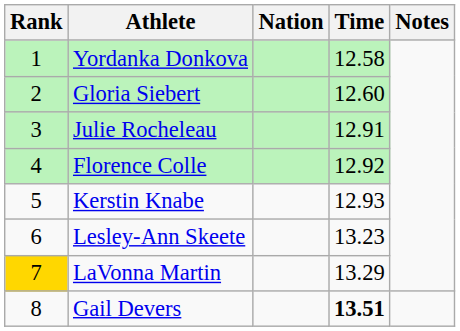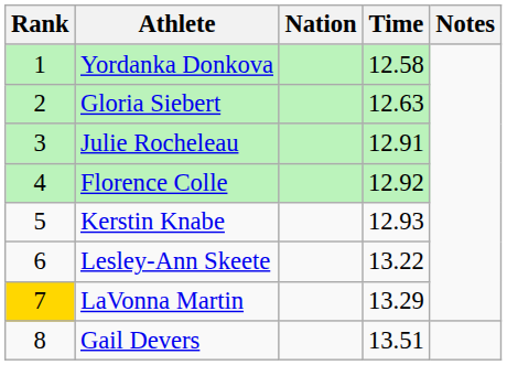 <table class="wikitable sortable" style="text-align:center">
 <tr>
 <th>Rank</th>
 <th>Athlete</th>
 <th>Nation</th>
 <th>Time</th>
 <th>Notes</th>
 </tr>
 <tr style="background:#bbf3bb;">
 <td>1</td>
 <td align=left><a href='#'>Yordanka Donkova</a></td>
 <td align=left></td>
 <td>12.58</td>
 </tr>
 <tr style="background:#bbf3bb;">
 <td>2</td>
 <td align=left><a href='#'>Gloria Siebert</a></td>
 <td align=left></td>
-<td>12.60</td>
+<td>12.63</td>
 </tr>
 <tr style="background:#bbf3bb;">
 <td>3</td>
 <td align=left><a href='#'>Julie Rocheleau</a></td>
 <td align=left></td>
 <td>12.91</td>
 </tr>
 <tr style="background:#bbf3bb;">
 <td>4</td>
 <td align=left><a href='#'>Florence Colle</a></td>
 <td align=left></td>
 <td>12.92</td>
 </tr>
 <tr>
 <td>5</td>
 <td align=left><a href='#'>Kerstin Knabe</a></td>
 <td align=left></td>
 <td>12.93</td>
 </tr>
 <tr>
 <td>6</td>
 <td align=left><a href='#'>Lesley-Ann Skeete</a></td>
 <td align=left></td>
-<td>13.23</td>
+<td>13.22</td>
 </tr>
 <tr>
 <td style="background: gold;">7</td>
 <td align=left><a href='#'>LaVonna Martin</a></td>
 <td align=left></td>
 <td>13.29</td>
 </tr>
 <tr>
 <td>8</td>
 <td align=left><a href='#'>Gail Devers</a></td>
 <td align=left></td>
-<td><strong>13.51</strong></td>
+<td>13.51</td>
 <td></td>
 </tr>
 </table>
